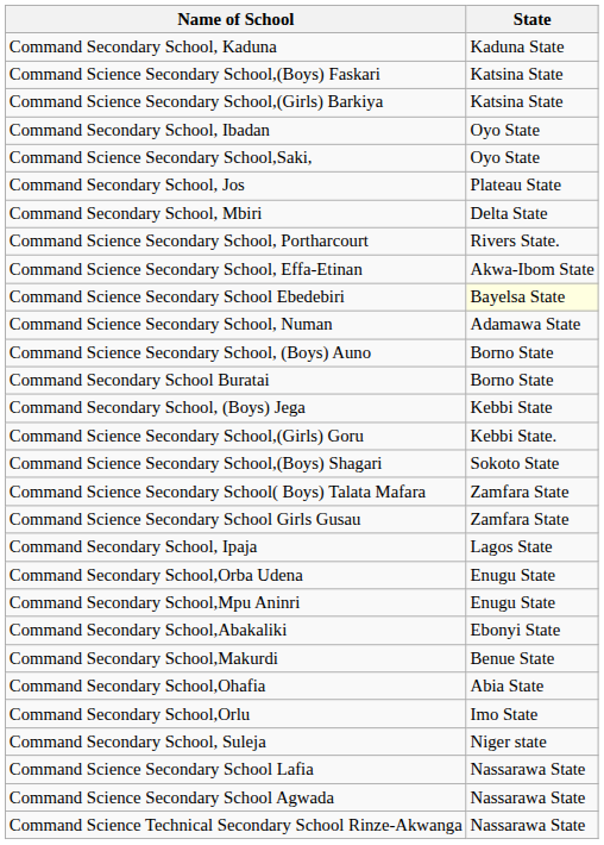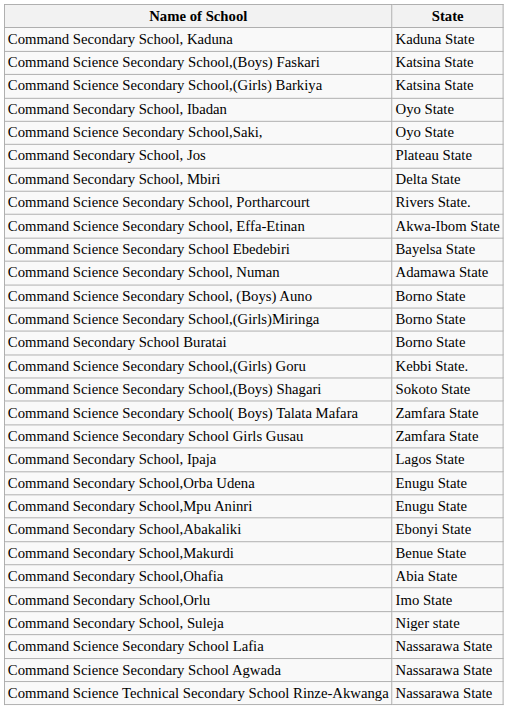 <table class="wikitable sortable">
 <tr>
 <th>Name of School</th>
 <th>State</th>
 </tr>
 <tr>
 <td>Command Secondary School, Kaduna</td>
 <td>Kaduna State</td>
 </tr>
 <tr>
 <td>Command Science Secondary School,(Boys) Faskari</td>
 <td>Katsina State</td>
 </tr>
 <tr>
 <td>Command Science Secondary School,(Girls) Barkiya</td>
 <td>Katsina State</td>
 </tr>
 <tr>
 <td>Command Secondary School, Ibadan</td>
 <td>Oyo State</td>
 </tr>
 <tr>
 <td>Command Science Secondary School,Saki,</td>
 <td>Oyo State</td>
 </tr>
 <tr>
 <td>Command Secondary School, Jos</td>
 <td>Plateau State</td>
 </tr>
 <tr>
 <td>Command Secondary School, Mbiri</td>
 <td>Delta State</td>
 </tr>
 <tr>
 <td>Command Science Secondary School, Portharcourt</td>
 <td>Rivers State.</td>
 </tr>
 <tr>
 <td>Command Science Secondary School, Effa-Etinan</td>
 <td>Akwa-Ibom State</td>
 </tr>
 <tr>
 <td>Command Science Secondary School Ebedebiri</td>
-<td style="background: lightyellow;">Bayelsa State</td>
+<td>Bayelsa State</td>
 </tr>
 <tr>
 <td>Command Science Secondary School, Numan</td>
 <td>Adamawa State</td>
 </tr>
 <tr>
 <td>Command Science Secondary School, (Boys) Auno</td>
 <td>Borno State</td>
 </tr>
 <tr>
-<td>Command Secondary School Buratai</td>
+<td>Command Science Secondary School,(Girls)Miringa</td>
 <td>Borno State</td>
 </tr>
 <tr>
-<td>Command Secondary School, (Boys) Jega</td>
-<td>Kebbi State</td>
+<td>Command Secondary School Buratai</td>
+<td>Borno State</td>
 </tr>
 <tr>
 <td>Command Science Secondary School,(Girls) Goru</td>
 <td>Kebbi State.</td>
 </tr>
 <tr>
 <td>Command Science Secondary School,(Boys) Shagari</td>
 <td>Sokoto State</td>
 </tr>
 <tr>
 <td>Command Science Secondary School( Boys) Talata Mafara</td>
 <td>Zamfara State</td>
 </tr>
 <tr>
 <td>Command Science Secondary School Girls Gusau</td>
 <td>Zamfara State</td>
 </tr>
 <tr>
 <td>Command Secondary School, Ipaja</td>
 <td>Lagos State</td>
 </tr>
 <tr>
 <td>Command Secondary School,Orba Udena</td>
 <td>Enugu State</td>
 </tr>
 <tr>
 <td>Command Secondary School,Mpu Aninri</td>
 <td>Enugu State</td>
 </tr>
 <tr>
 <td>Command Secondary School,Abakaliki</td>
 <td>Ebonyi State</td>
 </tr>
 <tr>
 <td>Command Secondary School,Makurdi</td>
 <td>Benue State</td>
 </tr>
 <tr>
 <td>Command Secondary School,Ohafia</td>
 <td>Abia State</td>
 </tr>
 <tr>
 <td>Command Secondary School,Orlu</td>
 <td>Imo State</td>
 </tr>
 <tr>
 <td>Command Secondary School, Suleja</td>
 <td>Niger state</td>
 </tr>
 <tr>
 <td>Command Science Secondary School Lafia</td>
 <td>Nassarawa State</td>
 </tr>
 <tr>
 <td>Command Science Secondary School Agwada</td>
 <td>Nassarawa State</td>
 </tr>
 <tr>
 <td>Command Science Technical Secondary School Rinze-Akwanga</td>
 <td>Nassarawa State</td>
 </tr>
 </table>
